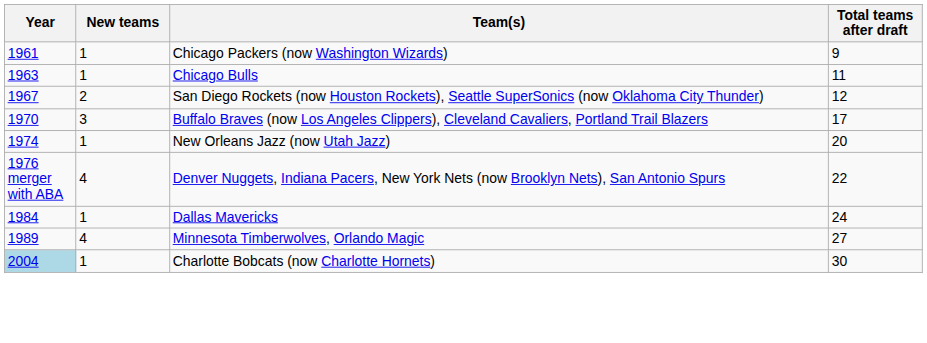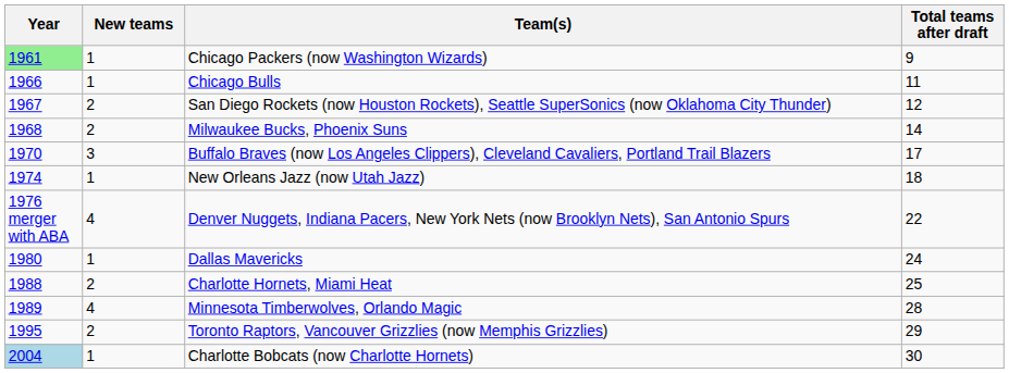 <table class="wikitable">
 <tr>
 <th scope="col" style="width: 75px;">Year</th>
 <th scope="col" style="width: 100px;">New teams</th>
 <th scope="col" style="width: 750px;">Team(s)</th>
 <th scope="col" style="width: 100px;">Total teams after draft</th>
 </tr>
 <tr>
-<td><a href='#'>1961</a></td>
+<td style="background: lightgreen;"><a href='#'>1961</a></td>
 <td>1</td>
 <td>Chicago Packers (now <a href='#'>Washington Wizards</a>)</td>
 <td>9</td>
 </tr>
 <tr>
-<td><a href='#'>1963</a></td>
+<td><a href='#'>1966</a></td>
 <td>1</td>
 <td><a href='#'>Chicago Bulls</a></td>
 <td>11</td>
 </tr>
 <tr>
 <td><a href='#'>1967</a></td>
 <td>2</td>
 <td>San Diego Rockets (now <a href='#'>Houston Rockets</a>), <a href='#'>Seattle SuperSonics</a> (now <a href='#'>Oklahoma City Thunder</a>)</td>
 <td>12</td>
 </tr>
 <tr>
+<td><a href='#'>1968</a></td>
+<td>2</td>
+<td><a href='#'>Milwaukee Bucks</a>, <a href='#'>Phoenix Suns</a></td>
+<td>14</td>
+</tr>
+<tr>
 <td><a href='#'>1970</a></td>
 <td>3</td>
 <td><a href='#'>Buffalo Braves</a> (now <a href='#'>Los Angeles Clippers</a>), <a href='#'>Cleveland Cavaliers</a>, <a href='#'>Portland Trail Blazers</a></td>
 <td>17</td>
 </tr>
 <tr>
 <td><a href='#'>1974</a></td>
 <td>1</td>
 <td>New Orleans Jazz (now <a href='#'>Utah Jazz</a>)</td>
-<td>20</td>
+<td>18</td>
 </tr>
 <tr>
 <td><a href='#'>1976 merger with ABA</a></td>
 <td>4</td>
 <td><a href='#'>Denver Nuggets</a>, <a href='#'>Indiana Pacers</a>, New York Nets (now <a href='#'>Brooklyn Nets</a>), <a href='#'>San Antonio Spurs</a></td>
 <td>22</td>
 </tr>
 <tr>
-<td><a href='#'>1984</a></td>
+<td><a href='#'>1980</a></td>
 <td>1</td>
 <td><a href='#'>Dallas Mavericks</a></td>
 <td>24</td>
 </tr>
 <tr>
+<td><a href='#'>1988</a></td>
+<td>2</td>
+<td><a href='#'>Charlotte Hornets</a>, <a href='#'>Miami Heat</a></td>
+<td>25</td>
+</tr>
+<tr>
 <td><a href='#'>1989</a></td>
 <td>4</td>
 <td><a href='#'>Minnesota Timberwolves</a>, <a href='#'>Orlando Magic</a></td>
-<td>27</td>
+<td>28</td>
+</tr>
+<tr>
+<td><a href='#'>1995</a></td>
+<td>2</td>
+<td><a href='#'>Toronto Raptors</a>, <a href='#'>Vancouver Grizzlies</a> (now <a href='#'>Memphis Grizzlies</a>)</td>
+<td>29</td>
 </tr>
 <tr>
 <td style="background: lightblue;"><a href='#'>2004</a></td>
 <td>1</td>
 <td>Charlotte Bobcats (now <a href='#'>Charlotte Hornets</a>)</td>
 <td>30</td>
 </tr>
 </table>
